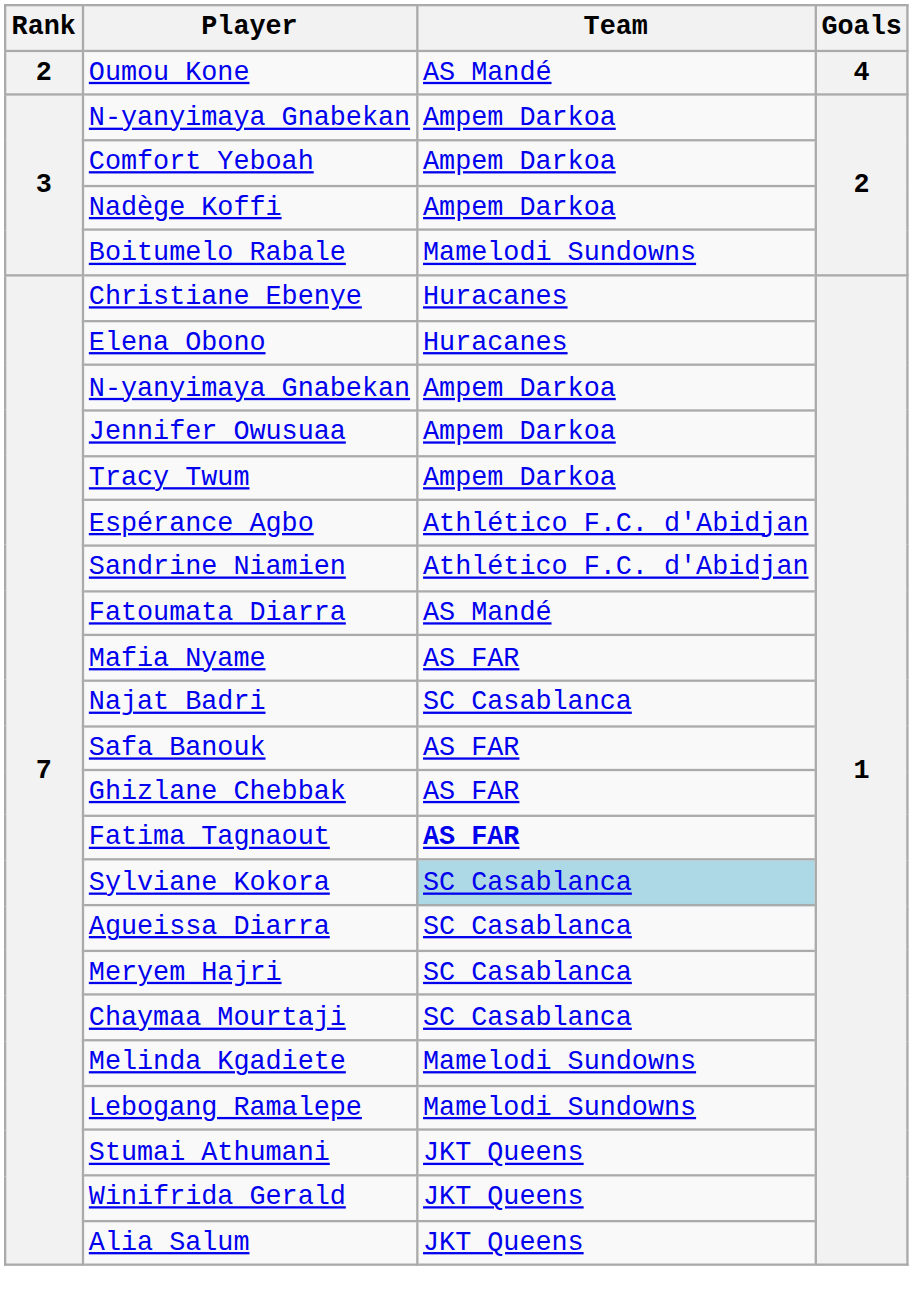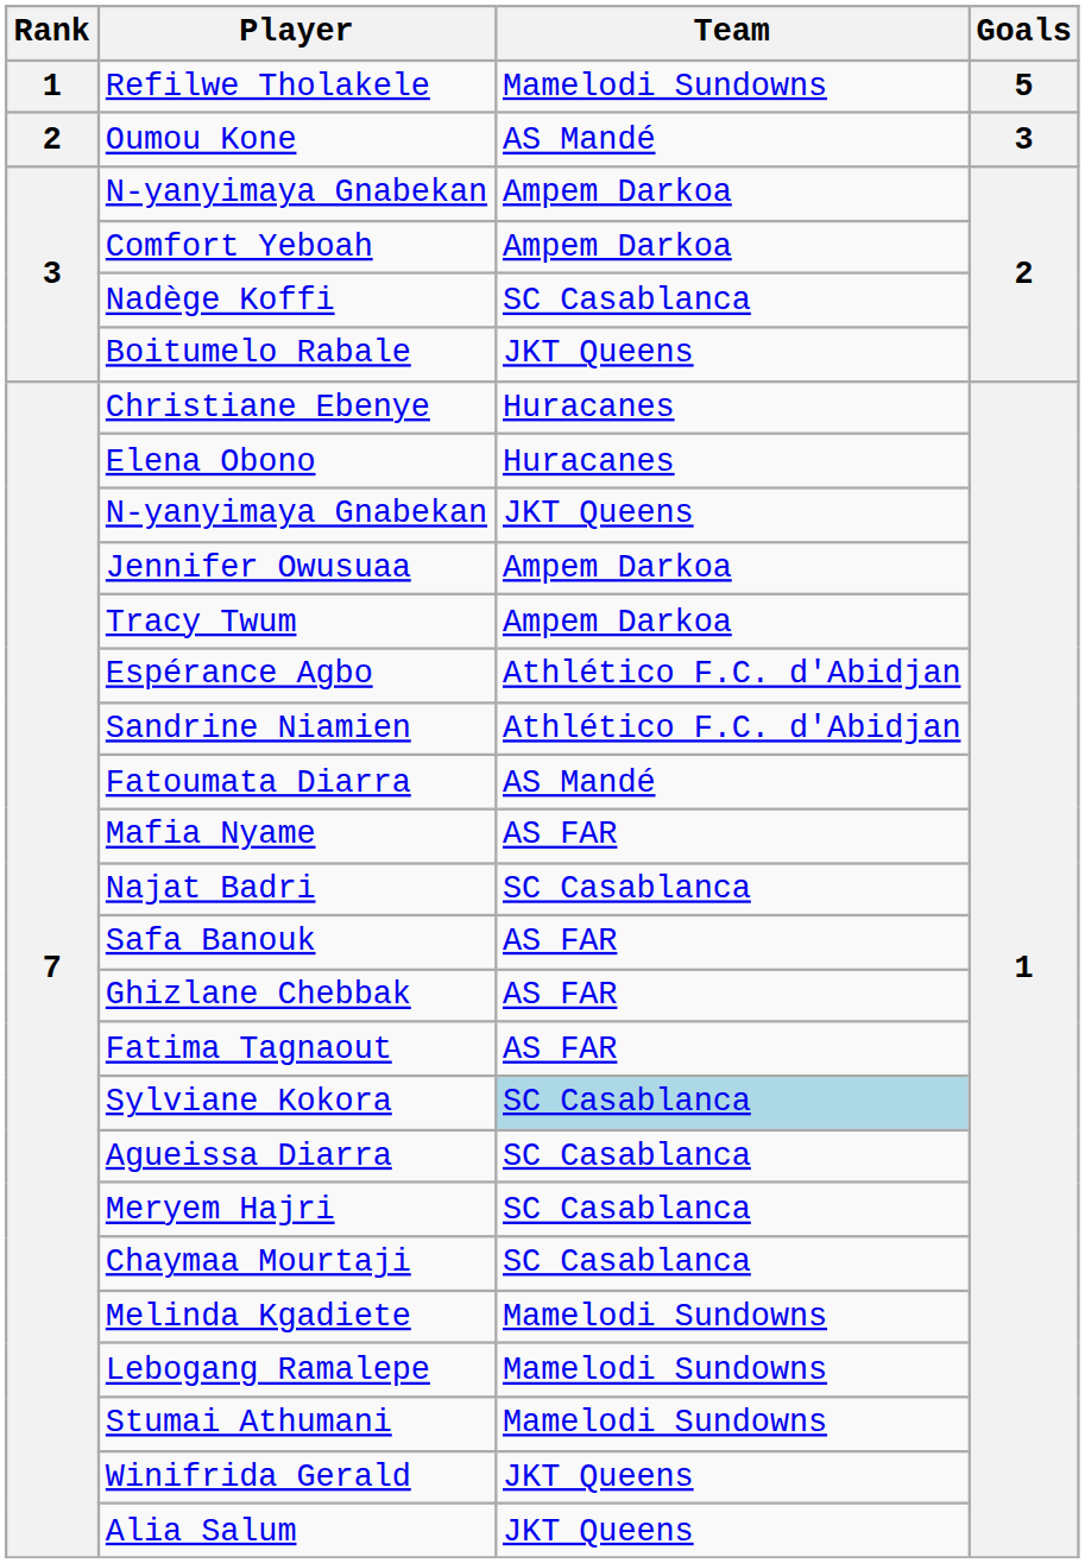 <table class="wikitable" style="text-align:center; font-size:90%">
 <tr>
 <th>Rank</th>
 <th>Player</th>
 <th>Team</th>
 <th>Goals</th>
 </tr>
 <tr>
+<th rowspan=1>1</th>
+<td align=left> <a href='#'>Refilwe Tholakele</a></td>
+<td align=left> <a href='#'>Mamelodi Sundowns</a></td>
+<th rowspan=1>5</th>
+</tr>
+<tr>
 <th rowspan=1>2</th>
 <td align=left> <a href='#'>Oumou Kone</a></td>
 <td align=left> <a href='#'>AS Mandé</a></td>
-<th rowspan=1>4</th>
+<th rowspan=1>3</th>
 </tr>
 <tr>
 <th rowspan=4>3</th>
 <td align=left> <a href='#'>N-yanyimaya Gnabekan</a></td>
 <td align=left> <a href='#'>Ampem Darkoa</a></td>
 <th rowspan=4>2</th>
 </tr>
 <tr>
 <td align=left> <a href='#'>Comfort Yeboah</a></td>
 <td align=left> <a href='#'>Ampem Darkoa</a></td>
 </tr>
 <tr>
 <td align=left> <a href='#'>Nadège Koffi</a></td>
-<td align=left> <a href='#'>Ampem Darkoa</a></td>
+<td align=left> <a href='#'>SC Casablanca</a></td>
 </tr>
 <tr>
 <td align=left> <a href='#'>Boitumelo Rabale</a></td>
-<td align=left> <a href='#'>Mamelodi Sundowns</a></td>
+<td align=left> <a href='#'>JKT Queens</a></td>
 </tr>
 <tr>
 <th rowspan=23>7</th>
 <td align=left> <a href='#'>Christiane Ebenye</a></td>
 <td align=left> <a href='#'>Huracanes</a></td>
 <th rowspan=23>1</th>
 </tr>
 <tr>
 <td align=left> <a href='#'>Elena Obono</a></td>
 <td align=left> <a href='#'>Huracanes</a></td>
 </tr>
 <tr>
 <td align=left> <a href='#'>N-yanyimaya Gnabekan</a></td>
-<td align=left> <a href='#'>Ampem Darkoa</a></td>
+<td align=left> <a href='#'>JKT Queens</a></td>
 </tr>
 <tr>
 <td align=left> <a href='#'>Jennifer Owusuaa</a></td>
 <td align=left> <a href='#'>Ampem Darkoa</a></td>
 </tr>
 <tr>
 <td align=left> <a href='#'>Tracy Twum</a></td>
 <td align=left> <a href='#'>Ampem Darkoa</a></td>
 </tr>
 <tr>
 <td align=left> <a href='#'>Espérance Agbo</a></td>
 <td align=left> <a href='#'>Athlético F.C. d'Abidjan</a></td>
 </tr>
 <tr>
 <td align=left> <a href='#'>Sandrine Niamien</a></td>
 <td align=left> <a href='#'>Athlético F.C. d'Abidjan</a></td>
 </tr>
 <tr>
 <td align=left> <a href='#'>Fatoumata Diarra</a></td>
 <td align=left> <a href='#'>AS Mandé</a></td>
 </tr>
 <tr>
 <td align=left> <a href='#'>Mafia Nyame</a></td>
 <td align=left> <a href='#'>AS FAR</a></td>
 </tr>
 <tr>
 <td align=left> <a href='#'>Najat Badri</a></td>
 <td align=left> <a href='#'>SC Casablanca</a></td>
 </tr>
 <tr>
 <td align=left> <a href='#'>Safa Banouk</a></td>
 <td align=left> <a href='#'>AS FAR</a></td>
 </tr>
 <tr>
 <td align=left> <a href='#'>Ghizlane Chebbak</a></td>
 <td align=left> <a href='#'>AS FAR</a></td>
 </tr>
 <tr>
 <td align=left> <a href='#'>Fatima Tagnaout</a></td>
-<td align=left><strong> <a href='#'>AS FAR</a></strong></td>
+<td align=left> <a href='#'>AS FAR</a></td>
 </tr>
 <tr>
 <td align=left> <a href='#'>Sylviane Kokora</a></td>
 <td align=left style="background: lightblue;"> <a href='#'>SC Casablanca</a></td>
 </tr>
 <tr>
 <td align=left> <a href='#'>Agueissa Diarra</a></td>
 <td align=left> <a href='#'>SC Casablanca</a></td>
 </tr>
 <tr>
 <td align=left> <a href='#'>Meryem Hajri</a></td>
 <td align=left> <a href='#'>SC Casablanca</a></td>
 </tr>
 <tr>
 <td align=left> <a href='#'>Chaymaa Mourtaji</a></td>
 <td align=left> <a href='#'>SC Casablanca</a></td>
 </tr>
 <tr>
 <td align=left> <a href='#'>Melinda Kgadiete</a></td>
 <td align=left> <a href='#'>Mamelodi Sundowns</a></td>
 </tr>
 <tr>
 <td align=left> <a href='#'>Lebogang Ramalepe</a></td>
 <td align=left> <a href='#'>Mamelodi Sundowns</a></td>
 </tr>
 <tr>
 <td align=left> <a href='#'>Stumai Athumani</a></td>
-<td align=left> <a href='#'>JKT Queens</a></td>
+<td align=left> <a href='#'>Mamelodi Sundowns</a></td>
 </tr>
 <tr>
 <td align=left> <a href='#'>Winifrida Gerald</a></td>
 <td align=left> <a href='#'>JKT Queens</a></td>
 </tr>
 <tr>
 <td align=left> <a href='#'>Alia Salum</a></td>
 <td align=left> <a href='#'>JKT Queens</a></td>
 </tr>
 </table>
